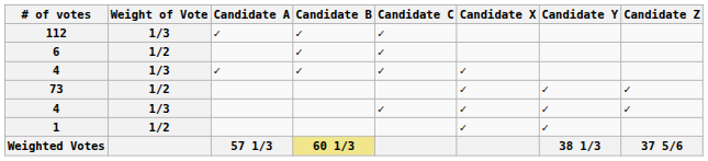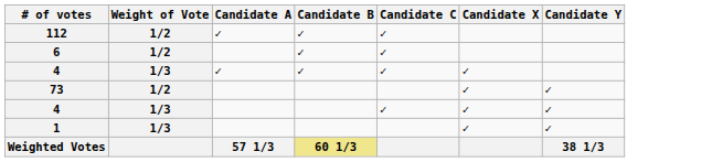 <table class="wikitable">
 <tr>
 <th># of votes</th>
 <th>Weight of Vote</th>
 <th>Candidate A</th>
 <th>Candidate B</th>
 <th>Candidate C</th>
 <th>Candidate X</th>
 <th>Candidate Y</th>
-<th>Candidate Z</th>
 </tr>
 <tr>
 <th>112</th>
-<th>1/3</th>
+<th>1/2</th>
 <td>✓</td>
 <td>✓</td>
 <td>✓</td>
-<td></td>
 <td></td>
 <td></td>
 </tr>
 <tr>
 <th>6</th>
 <th>1/2</th>
 <td></td>
 <td>✓</td>
 <td>✓</td>
 <td></td>
 <td></td>
-<td></td>
 </tr>
 <tr>
 <th>4</th>
 <th>1/3</th>
 <td>✓</td>
 <td>✓</td>
 <td>✓</td>
 <td>✓</td>
 <td></td>
-<td></td>
 </tr>
 <tr>
 <th>73</th>
 <th>1/2</th>
 <td></td>
 <td></td>
 <td></td>
-<td>✓</td>
 <td>✓</td>
 <td>✓</td>
 </tr>
 <tr>
 <th>4</th>
 <th>1/3</th>
 <td></td>
 <td></td>
 <td>✓</td>
 <td>✓</td>
 <td>✓</td>
-<td>✓</td>
 </tr>
 <tr>
 <th>1</th>
-<th>1/2</th>
+<th>1/3</th>
 <td></td>
 <td></td>
 <td></td>
 <td>✓</td>
 <td>✓</td>
-<td></td>
 </tr>
 <tr>
 <th>Weighted Votes</th>
 <th></th>
 <th>57 1/3</th>
 <th style="background:khaki;">60 1/3</th>
 <th></th>
 <th></th>
 <th>38 1/3</th>
-<th>37 5/6</th>
 </tr>
 </table>
